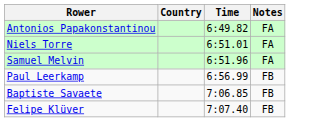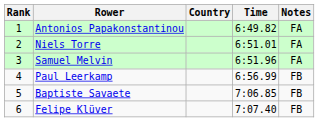 <table class="wikitable" style="text-align:center">
 <tr>
+<th>Rank</th>
 <th>Rower</th>
 <th>Country</th>
 <th>Time</th>
 <th>Notes</th>
 </tr>
 <tr bgcolor=ccffcc>
+<td>1</td>
 <td align="left"><a href='#'>Antonios Papakonstantinou</a></td>
 <td align="left"></td>
 <td>6:49.82</td>
 <td>FA</td>
 </tr>
 <tr bgcolor=ccffcc>
+<td>2</td>
 <td align="left"><a href='#'>Niels Torre</a></td>
 <td align="left"></td>
 <td>6:51.01</td>
 <td>FA</td>
 </tr>
 <tr bgcolor=ccffcc>
+<td>3</td>
 <td align="left"><a href='#'>Samuel Melvin</a></td>
 <td align="left"></td>
 <td>6:51.96</td>
 <td>FA</td>
 </tr>
 <tr>
+<td>4</td>
 <td align="left"><a href='#'>Paul Leerkamp</a></td>
 <td align="left"></td>
 <td>6:56.99</td>
 <td>FB</td>
 </tr>
 <tr>
+<td>5</td>
 <td align="left"><a href='#'>Baptiste Savaete</a></td>
 <td align="left"></td>
 <td>7:06.85</td>
 <td>FB</td>
 </tr>
 <tr>
+<td>6</td>
 <td align="left"><a href='#'>Felipe Klüver</a></td>
 <td align="left"></td>
 <td>7:07.40</td>
 <td>FB</td>
 </tr>
 </table>
